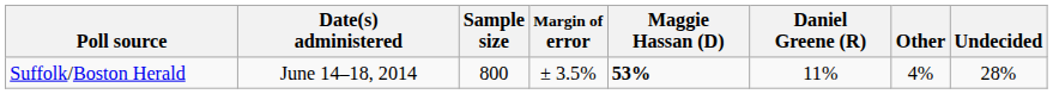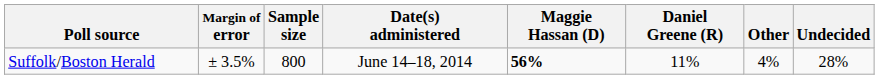 <table class="wikitable">
 <tr valign= bottom>
 <th style="width:185px;">Poll source</th>
+<th><small>Margin of</small><br>error</th>
+<th class=small>Sample<br>size</th>
 <th style="width:175px;">Date(s)<br>administered</th>
-<th class=small>Sample<br>size</th>
-<th><small>Margin of</small><br>error</th>
 <th style="width:110px;">Maggie<br>Hassan (D)</th>
 <th style="width:110px;">Daniel<br>Greene (R)</th>
 <th>Other</th>
 <th>Undecided</th>
 </tr>
 <tr>
 <td><a href='#'>Suffolk</a>/<a href='#'>Boston Herald</a></td>
+<td align=center>± 3.5%</td>
+<td align=center>800</td>
 <td align=center>June 14–18, 2014</td>
-<td align=center>800</td>
-<td align=center>± 3.5%</td>
-<td><strong>53%</strong></td>
+<td><strong>56%</strong></td>
 <td align=center>11%</td>
 <td align=center>4%</td>
 <td align=center>28%</td>
 </tr>
 </table>
